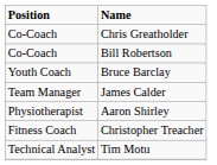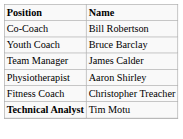 <table class="wikitable">
 <tr>
 <td><strong>Position</strong></td>
 <td><strong>Name</strong></td>
-</tr>
-<tr>
-<td>Co-Coach</td>
-<td>Chris Greatholder</td>
 </tr>
 <tr>
 <td>Co-Coach</td>
 <td>Bill Robertson</td>
 </tr>
 <tr>
 <td>Youth Coach</td>
 <td>Bruce Barclay</td>
 </tr>
 <tr>
 <td>Team Manager</td>
 <td> James Calder</td>
 </tr>
 <tr>
 <td>Physiotherapist</td>
 <td> Aaron Shirley</td>
 </tr>
 <tr>
 <td>Fitness Coach</td>
 <td> Christopher Treacher</td>
 </tr>
 <tr>
-<td>Technical Analyst</td>
+<td><strong>Technical Analyst</strong></td>
 <td> Tim Motu</td>
 </tr>
 <tr>
 </tr>
 </table>
